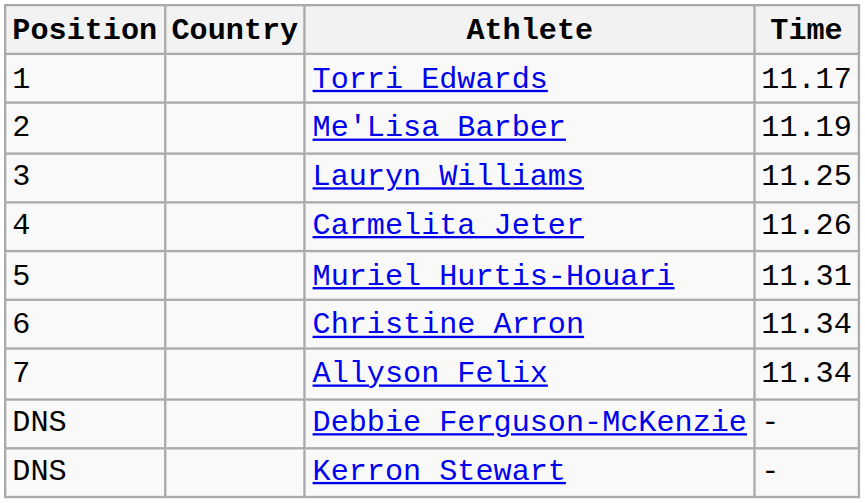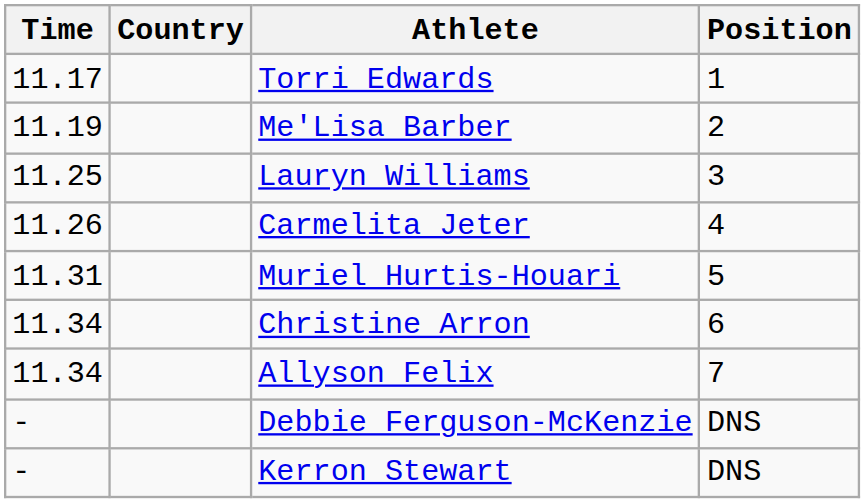 <table class="wikitable">
 <tr>
-<th>Position</th>
+<th>Time</th>
 <th>Country</th>
 <th>Athlete</th>
-<th>Time</th>
+<th>Position</th>
 </tr>
 <tr>
-<td>1</td>
+<td>11.17</td>
 <td></td>
 <td><a href='#'>Torri Edwards</a></td>
-<td>11.17</td>
+<td>1</td>
 </tr>
 <tr>
-<td>2</td>
+<td>11.19</td>
 <td></td>
 <td><a href='#'>Me'Lisa Barber</a></td>
-<td>11.19</td>
+<td>2</td>
 </tr>
 <tr>
-<td>3</td>
+<td>11.25</td>
 <td></td>
 <td><a href='#'>Lauryn Williams</a></td>
-<td>11.25</td>
+<td>3</td>
 </tr>
 <tr>
-<td>4</td>
+<td>11.26</td>
 <td></td>
 <td><a href='#'>Carmelita Jeter</a></td>
-<td>11.26</td>
+<td>4</td>
 </tr>
 <tr>
-<td>5</td>
+<td>11.31</td>
 <td></td>
 <td><a href='#'>Muriel Hurtis-Houari</a></td>
-<td>11.31</td>
+<td>5</td>
 </tr>
 <tr>
-<td>6</td>
+<td>11.34</td>
 <td></td>
 <td><a href='#'>Christine Arron</a></td>
-<td>11.34</td>
+<td>6</td>
 </tr>
 <tr>
-<td>7</td>
+<td>11.34</td>
 <td></td>
 <td><a href='#'>Allyson Felix</a></td>
-<td>11.34</td>
+<td>7</td>
 </tr>
 <tr>
-<td>DNS</td>
+<td>-</td>
 <td></td>
 <td><a href='#'>Debbie Ferguson-McKenzie</a></td>
-<td>-</td>
+<td>DNS</td>
 </tr>
 <tr>
-<td>DNS</td>
+<td>-</td>
 <td></td>
 <td><a href='#'>Kerron Stewart</a></td>
-<td>-</td>
+<td>DNS</td>
 </tr>
 </table>
